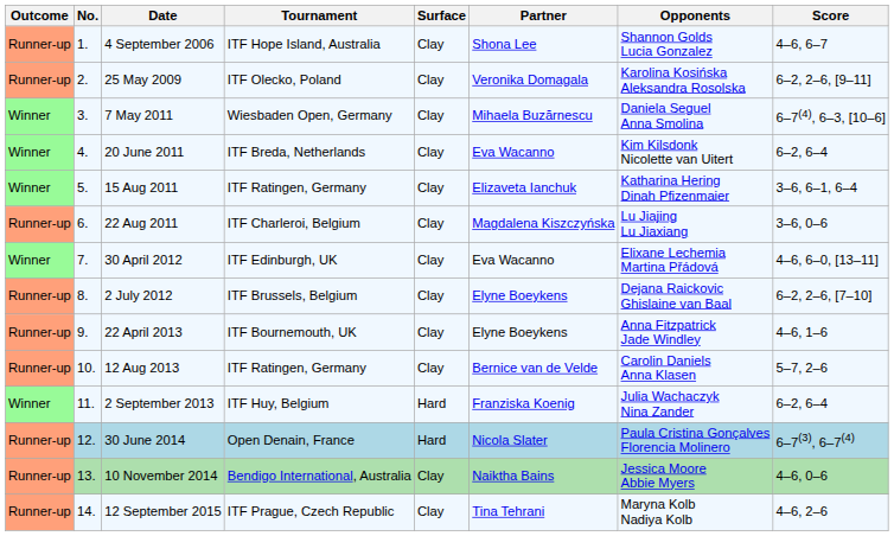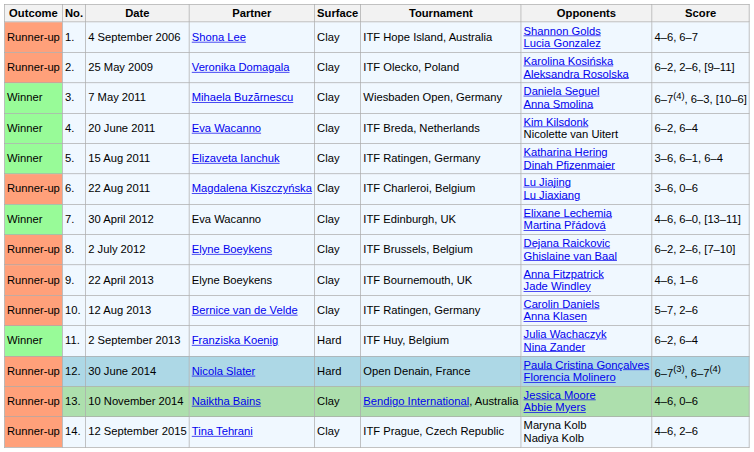 <table class="sortable wikitable">
 <tr>
 <th>Outcome</th>
 <th>No.</th>
 <th>Date</th>
+<th>Partner</th>
+<th>Surface</th>
 <th>Tournament</th>
-<th>Surface</th>
-<th>Partner</th>
 <th>Opponents</th>
 <th class="unsortable">Score</th>
 </tr>
 <tr style="background:#f0f8ff;">
 <td bgcolor="FFA07A">Runner-up</td>
 <td>1.</td>
 <td>4 September 2006</td>
+<td> <a href='#'>Shona Lee</a></td>
+<td>Clay</td>
 <td>ITF Hope Island, Australia</td>
-<td>Clay</td>
-<td> <a href='#'>Shona Lee</a></td>
 <td> <a href='#'>Shannon Golds</a> <br>  <a href='#'>Lucia Gonzalez</a></td>
 <td>4–6, 6–7</td>
 </tr>
 <tr style="background:#f0f8ff;">
 <td bgcolor="FFA07A">Runner-up</td>
 <td>2.</td>
 <td>25 May 2009</td>
+<td> <a href='#'>Veronika Domagala</a></td>
+<td>Clay</td>
 <td>ITF Olecko, Poland</td>
-<td>Clay</td>
-<td> <a href='#'>Veronika Domagala</a></td>
 <td> <a href='#'>Karolina Kosińska</a> <br>  <a href='#'>Aleksandra Rosolska</a></td>
 <td>6–2, 2–6, [9–11]</td>
 </tr>
 <tr style="background:#f0f8ff;">
 <td bgcolor="98FB98">Winner</td>
 <td>3.</td>
 <td>7 May 2011</td>
+<td> <a href='#'>Mihaela Buzărnescu</a></td>
+<td>Clay</td>
 <td>Wiesbaden Open, Germany</td>
-<td>Clay</td>
-<td> <a href='#'>Mihaela Buzărnescu</a></td>
 <td> <a href='#'>Daniela Seguel</a> <br>  <a href='#'>Anna Smolina</a></td>
 <td>6–7<sup>(4)</sup>, 6–3, [10–6]</td>
 </tr>
 <tr style="background:#f0f8ff;">
 <td bgcolor="98FB98">Winner</td>
 <td>4.</td>
 <td>20 June 2011</td>
+<td> <a href='#'>Eva Wacanno</a></td>
+<td>Clay</td>
 <td>ITF Breda, Netherlands</td>
-<td>Clay</td>
-<td> <a href='#'>Eva Wacanno</a></td>
 <td> <a href='#'>Kim Kilsdonk</a> <br>  Nicolette van Uitert</td>
 <td>6–2, 6–4</td>
 </tr>
 <tr style="background:#f0f8ff;">
 <td bgcolor="98FB98">Winner</td>
 <td>5.</td>
 <td>15 Aug 2011</td>
+<td> <a href='#'>Elizaveta Ianchuk</a></td>
+<td>Clay</td>
 <td>ITF Ratingen, Germany</td>
-<td>Clay</td>
-<td> <a href='#'>Elizaveta Ianchuk</a></td>
 <td> <a href='#'>Katharina Hering</a> <br>  <a href='#'>Dinah Pfizenmaier</a></td>
 <td>3–6, 6–1, 6–4</td>
 </tr>
 <tr style="background:#f0f8ff;">
 <td bgcolor="FFA07A">Runner-up</td>
 <td>6.</td>
 <td>22 Aug 2011</td>
+<td> <a href='#'>Magdalena Kiszczyńska</a></td>
+<td>Clay</td>
 <td>ITF Charleroi, Belgium</td>
-<td>Clay</td>
-<td> <a href='#'>Magdalena Kiszczyńska</a></td>
 <td> <a href='#'>Lu Jiajing</a> <br>  <a href='#'>Lu Jiaxiang</a></td>
 <td>3–6, 0–6</td>
 </tr>
 <tr style="background:#f0f8ff;">
 <td bgcolor="98FB98">Winner</td>
 <td>7.</td>
 <td>30 April 2012</td>
+<td> Eva Wacanno</td>
+<td>Clay</td>
 <td>ITF Edinburgh, UK</td>
-<td>Clay</td>
-<td> Eva Wacanno</td>
 <td> <a href='#'>Elixane Lechemia</a> <br>  <a href='#'>Martina Přádová</a></td>
 <td>4–6, 6–0, [13–11]</td>
 </tr>
 <tr style="background:#f0f8ff;">
 <td bgcolor="FFA07A">Runner-up</td>
 <td>8.</td>
 <td>2 July 2012</td>
+<td> <a href='#'>Elyne Boeykens</a></td>
+<td>Clay</td>
 <td>ITF Brussels, Belgium</td>
-<td>Clay</td>
-<td> <a href='#'>Elyne Boeykens</a></td>
 <td> <a href='#'>Dejana Raickovic</a> <br>  <a href='#'>Ghislaine van Baal</a></td>
 <td>6–2, 2–6, [7–10]</td>
 </tr>
 <tr style="background:#f0f8ff;">
 <td bgcolor="FFA07A">Runner-up</td>
 <td>9.</td>
 <td>22 April 2013</td>
+<td> Elyne Boeykens</td>
+<td>Clay</td>
 <td>ITF Bournemouth, UK</td>
-<td>Clay</td>
-<td> Elyne Boeykens</td>
 <td> <a href='#'>Anna Fitzpatrick</a> <br>  <a href='#'>Jade Windley</a></td>
 <td>4–6, 1–6</td>
 </tr>
 <tr style="background:#f0f8ff;">
 <td bgcolor="FFA07A">Runner-up</td>
 <td>10.</td>
 <td>12 Aug 2013</td>
+<td> <a href='#'>Bernice van de Velde</a></td>
+<td>Clay</td>
 <td>ITF Ratingen, Germany</td>
-<td>Clay</td>
-<td> <a href='#'>Bernice van de Velde</a></td>
 <td> <a href='#'>Carolin Daniels</a> <br>  <a href='#'>Anna Klasen</a></td>
 <td>5–7, 2–6</td>
 </tr>
 <tr style="background:#f0f8ff;">
 <td bgcolor="98FB98">Winner</td>
 <td>11.</td>
 <td>2 September 2013</td>
+<td> <a href='#'>Franziska Koenig</a></td>
+<td>Hard</td>
 <td>ITF Huy, Belgium</td>
-<td>Hard</td>
-<td> <a href='#'>Franziska Koenig</a></td>
 <td> <a href='#'>Julia Wachaczyk</a> <br>  <a href='#'>Nina Zander</a></td>
 <td>6–2, 6–4</td>
 </tr>
 <tr style="background:lightblue;">
 <td style="background:#ffa07a;">Runner-up</td>
 <td>12.</td>
 <td>30 June 2014</td>
+<td> <a href='#'>Nicola Slater</a></td>
+<td>Hard</td>
 <td>Open Denain, France</td>
-<td>Hard</td>
-<td> <a href='#'>Nicola Slater</a></td>
 <td> <a href='#'>Paula Cristina Gonçalves</a> <br>  <a href='#'>Florencia Molinero</a></td>
 <td>6–7<sup>(3)</sup>, 6–7<sup>(4)</sup></td>
 </tr>
 <tr style="background:#addfad;">
 <td style="background:#ffa07a;">Runner-up</td>
 <td>13.</td>
 <td>10 November 2014</td>
+<td> <a href='#'>Naiktha Bains</a></td>
+<td>Clay</td>
 <td><a href='#'>Bendigo International</a>, Australia</td>
-<td>Clay</td>
-<td> <a href='#'>Naiktha Bains</a></td>
 <td> <a href='#'>Jessica Moore</a> <br>  <a href='#'>Abbie Myers</a></td>
 <td>4–6, 0–6</td>
 </tr>
 <tr style="background:#f0f8ff;">
 <td style="background:#ffa07a;">Runner-up</td>
 <td>14.</td>
 <td>12 September 2015</td>
+<td> <a href='#'>Tina Tehrani</a></td>
+<td>Clay</td>
 <td>ITF Prague, Czech Republic</td>
-<td>Clay</td>
-<td> <a href='#'>Tina Tehrani</a></td>
 <td> Maryna Kolb <br>  Nadiya Kolb</td>
 <td>4–6, 2–6</td>
 </tr>
 </table>
